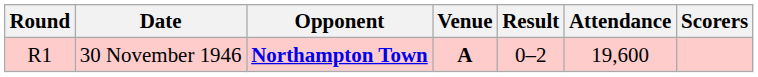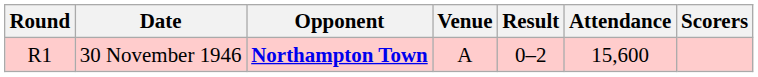 <table class="wikitable" style="font-size:100%; text-align:center">
 <tr>
 <th>Round</th>
 <th>Date</th>
 <th>Opponent</th>
 <th>Venue</th>
 <th>Result</th>
 <th>Attendance</th>
 <th>Scorers</th>
 </tr>
 <tr style="background-color: #FFCCCC;">
 <td>R1</td>
 <td>30 November 1946</td>
 <td><strong><a href='#'>Northampton Town</a></strong></td>
-<td><strong>A</strong></td>
+<td>A</td>
 <td>0–2</td>
-<td>19,600</td>
+<td>15,600</td>
 <td></td>
 </tr>
 </table>
